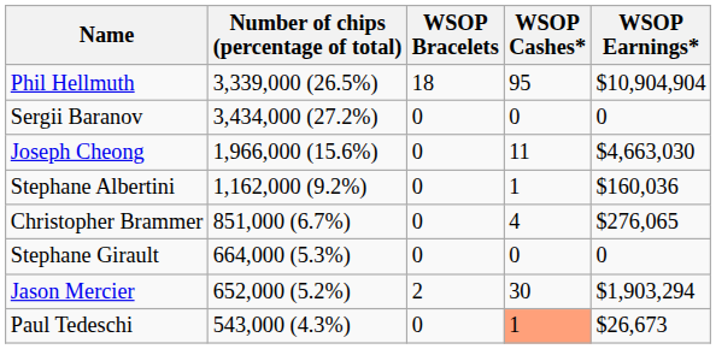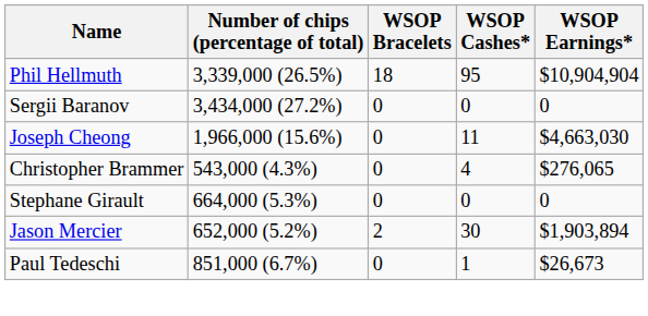 <table class="wikitable sortable">
 <tr>
 <th>Name</th>
 <th>Number of chips<br>(percentage of total)</th>
 <th>WSOP<br>Bracelets</th>
 <th>WSOP<br>Cashes*</th>
 <th>WSOP<br>Earnings*</th>
 </tr>
 <tr>
 <td> <a href='#'>Phil Hellmuth</a></td>
 <td>3,339,000 (26.5%)</td>
 <td>18</td>
 <td>95</td>
 <td>$10,904,904</td>
 </tr>
 <tr>
 <td> Sergii Baranov</td>
 <td>3,434,000 (27.2%)</td>
 <td>0</td>
 <td>0</td>
 <td>0</td>
 </tr>
 <tr>
 <td> <a href='#'>Joseph Cheong</a></td>
 <td>1,966,000 (15.6%)</td>
 <td>0</td>
 <td>11</td>
 <td>$4,663,030</td>
 </tr>
 <tr>
-<td> Stephane Albertini</td>
-<td>1,162,000 (9.2%)</td>
-<td>0</td>
-<td>1</td>
-<td>$160,036</td>
-</tr>
-<tr>
 <td> Christopher Brammer</td>
-<td>851,000 (6.7%)</td>
+<td>543,000 (4.3%)</td>
 <td>0</td>
 <td>4</td>
 <td>$276,065</td>
 </tr>
 <tr>
 <td> Stephane Girault</td>
 <td>664,000 (5.3%)</td>
 <td>0</td>
 <td>0</td>
 <td>0</td>
 </tr>
 <tr>
 <td> <a href='#'>Jason Mercier</a></td>
 <td>652,000 (5.2%)</td>
 <td>2</td>
 <td>30</td>
-<td>$1,903,294</td>
+<td>$1,903,894</td>
 </tr>
 <tr>
 <td> Paul Tedeschi</td>
-<td>543,000 (4.3%)</td>
+<td>851,000 (6.7%)</td>
 <td>0</td>
-<td style="background: lightsalmon;">1</td>
+<td>1</td>
 <td>$26,673</td>
 </tr>
 </table>
